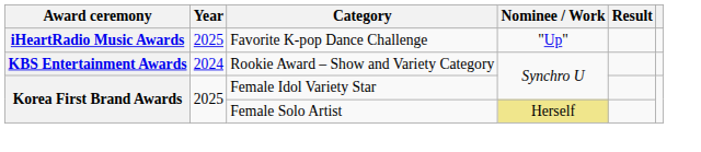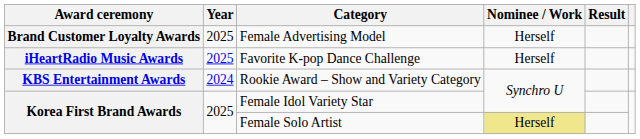 <table class="wikitable plainrowheaders" style="text-align:center">
 <tr>
 <th scope="col">Award ceremony</th>
 <th scope="col">Year</th>
 <th scope="col">Category </th>
 <th scope="col">Nominee / Work</th>
 <th scope="col">Result</th>
 <th scope="col" class="unsortable"></th>
 </tr>
 <tr>
+<th scope="row">Brand Customer Loyalty Awards</th>
+<td>2025</td>
+<td style="text-align:left">Female Advertising Model</td>
+<td>Herself</td>
+<td></td>
+<td></td>
+</tr>
+<tr>
 <th scope="row"><a href='#'>iHeartRadio Music Awards</a></th>
 <td><a href='#'>2025</a></td>
 <td style="text-align:left">Favorite K-pop Dance Challenge</td>
-<td>"<a href='#'>Up</a>"</td>
+<td>Herself</td>
 <td></td>
 <td></td>
 </tr>
 <tr>
 <th scope="row"><a href='#'>KBS Entertainment Awards</a></th>
 <td><a href='#'>2024</a></td>
 <td style="text-align:left">Rookie Award – Show and Variety Category</td>
 <td rowspan="2"><em>Synchro U</em></td>
 <td></td>
 <td></td>
 </tr>
 <tr>
 <th scope="row" rowspan="2">Korea First Brand Awards</th>
 <td rowspan="2">2025</td>
 <td style="text-align:left">Female Idol Variety Star</td>
 <td></td>
 <td rowspan="2"></td>
 </tr>
 <tr>
 <td style="text-align:left">Female Solo Artist</td>
 <td style="background: khaki;">Herself</td>
 <td></td>
 </tr>
 </table>
